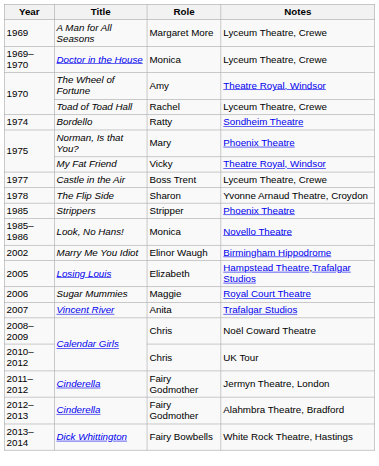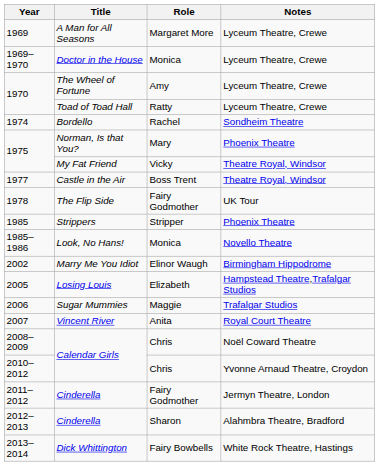 <table class="wikitable sortable">
 <tr>
 <th>Year</th>
 <th>Title</th>
 <th>Role</th>
 <th class="unsortable">Notes</th>
 </tr>
 <tr>
 <td>1969</td>
 <td><em>A Man for All Seasons</em></td>
 <td>Margaret More</td>
 <td>Lyceum Theatre, Crewe</td>
 </tr>
 <tr>
 <td>1969–1970</td>
 <td><em><a href='#'>Doctor in the House</a></em></td>
 <td>Monica</td>
 <td>Lyceum Theatre, Crewe</td>
 </tr>
 <tr>
 <td rowspan=2>1970</td>
 <td><em>The Wheel of Fortune</em></td>
 <td>Amy</td>
-<td><a href='#'>Theatre Royal, Windsor</a></td>
+<td>Lyceum Theatre, Crewe</td>
 </tr>
 <tr>
 <td><em>Toad of Toad Hall</em></td>
-<td>Rachel</td>
+<td>Ratty</td>
 <td>Lyceum Theatre, Crewe</td>
 </tr>
 <tr>
 <td>1974</td>
 <td><em>Bordello</em></td>
-<td>Ratty</td>
+<td>Rachel</td>
 <td><a href='#'>Sondheim Theatre</a></td>
 </tr>
 <tr>
 <td rowspan=2>1975</td>
 <td><em>Norman, Is that You?</em></td>
 <td>Mary</td>
 <td><a href='#'>Phoenix Theatre</a></td>
 </tr>
 <tr>
 <td><em>My Fat Friend</em></td>
 <td>Vicky</td>
 <td><a href='#'>Theatre Royal, Windsor</a></td>
 </tr>
 <tr>
 <td>1977</td>
 <td><em>Castle in the Air</em></td>
 <td>Boss Trent</td>
-<td>Lyceum Theatre, Crewe</td>
+<td><a href='#'>Theatre Royal, Windsor</a></td>
 </tr>
 <tr>
 <td>1978</td>
 <td><em>The Flip Side</em></td>
-<td>Sharon</td>
-<td>Yvonne Arnaud Theatre, Croydon</td>
+<td>Fairy Godmother</td>
+<td>UK Tour</td>
 </tr>
 <tr>
 <td>1985</td>
 <td><em>Strippers</em></td>
 <td>Stripper</td>
 <td><a href='#'>Phoenix Theatre</a></td>
 </tr>
 <tr>
 <td>1985–1986</td>
 <td><em>Look, No Hans!</em></td>
 <td>Monica</td>
 <td><a href='#'>Novello Theatre</a></td>
 </tr>
 <tr>
 <td>2002</td>
 <td><em>Marry Me You Idiot</em></td>
 <td>Elinor Waugh</td>
 <td><a href='#'>Birmingham Hippodrome</a></td>
 </tr>
 <tr>
 <td>2005</td>
 <td><em><a href='#'>Losing Louis</a></em></td>
 <td>Elizabeth</td>
 <td><a href='#'>Hampstead Theatre</a>,<a href='#'>Trafalgar Studios</a></td>
 </tr>
 <tr>
 <td>2006</td>
 <td><em>Sugar Mummies</em></td>
 <td>Maggie</td>
-<td><a href='#'>Royal Court Theatre</a></td>
+<td><a href='#'>Trafalgar Studios</a></td>
 </tr>
 <tr>
 <td>2007</td>
 <td><em><a href='#'>Vincent River</a></em></td>
 <td>Anita</td>
-<td><a href='#'>Trafalgar Studios</a></td>
+<td><a href='#'>Royal Court Theatre</a></td>
 </tr>
 <tr>
 <td>2008–2009</td>
 <td rowspan=2><em><a href='#'>Calendar Girls</a></em></td>
 <td>Chris</td>
 <td>Noël Coward Theatre</td>
 </tr>
 <tr>
 <td>2010–2012</td>
 <td>Chris</td>
-<td>UK Tour</td>
+<td>Yvonne Arnaud Theatre, Croydon</td>
 </tr>
 <tr>
 <td>2011–2012</td>
 <td><em><a href='#'>Cinderella</a></em></td>
 <td>Fairy Godmother</td>
 <td>Jermyn Theatre, London</td>
 </tr>
 <tr>
 <td>2012–2013</td>
 <td><em><a href='#'>Cinderella</a></em></td>
-<td>Fairy Godmother</td>
+<td>Sharon</td>
 <td>Alahmbra Theatre, Bradford</td>
 </tr>
 <tr>
 <td>2013–2014</td>
 <td><em><a href='#'>Dick Whittington</a></em></td>
 <td>Fairy Bowbells</td>
 <td>White Rock Theatre, Hastings</td>
 </tr>
 </table>
